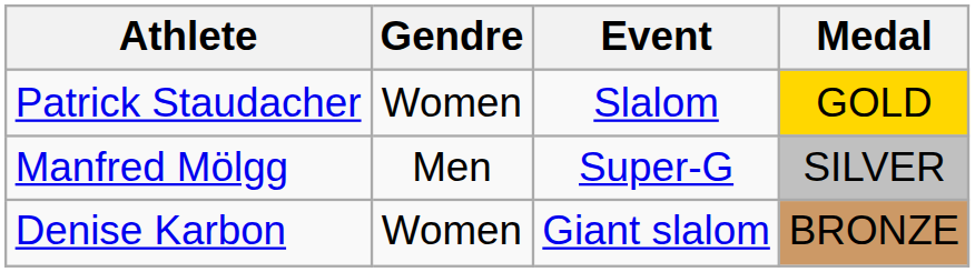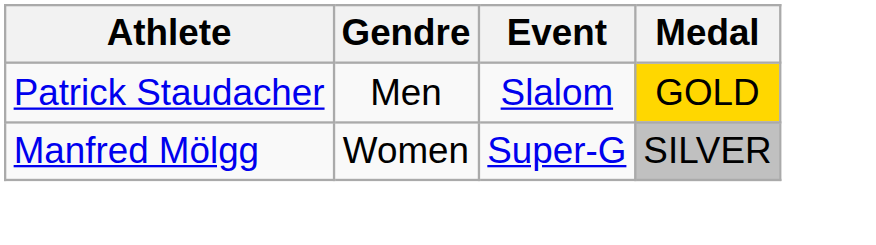 <table class="wikitable" style="width:; font-size:100%; text-align:center;">
 <tr>
 <th>Athlete</th>
 <th>Gendre</th>
 <th>Event</th>
 <th>Medal</th>
 </tr>
 <tr>
 <td align=left><a href='#'>Patrick Staudacher</a></td>
-<td>Women</td>
+<td>Men</td>
 <td><a href='#'>Slalom</a></td>
 <td bgcolor=gold>GOLD</td>
 </tr>
 <tr>
 <td align=left><a href='#'>Manfred Mölgg</a></td>
-<td>Men</td>
+<td>Women</td>
 <td><a href='#'>Super-G</a></td>
 <td bgcolor=silver>SILVER</td>
 </tr>
-<tr>
-<td align=left><a href='#'>Denise Karbon</a></td>
-<td>Women</td>
-<td><a href='#'>Giant slalom</a></td>
-<td bgcolor=cc9966>BRONZE</td>
-</tr>
 </table>
